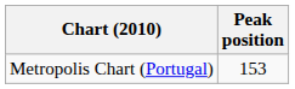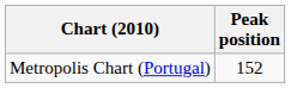 <table class="wikitable" border="1">
 <tr>
 <th scope="col">Chart (2010)</th>
 <th scope="col">Peak<br>position</th>
 </tr>
 <tr>
 <td>Metropolis Chart (<a href='#'>Portugal</a>)</td>
-<td align="center">153</td>
+<td align="center">152</td>
 </tr>
 </table>
